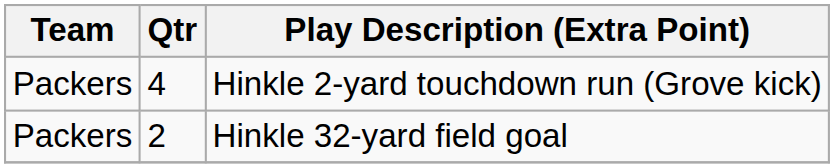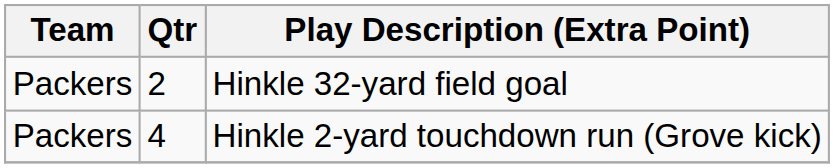 <table class="wikitable">
 <tr>
 <th><strong>Team</strong></th>
 <th><strong>Qtr</strong></th>
 <th><strong>Play Description (Extra Point)</strong></th>
 </tr>
 <tr>
 <td>Packers</td>
+<td>2</td>
+<td>Hinkle 32-yard field goal</td>
+</tr>
+<tr>
+<td>Packers</td>
 <td>4</td>
 <td>Hinkle 2-yard touchdown run (Grove kick)</td>
 </tr>
 <tr>
-<td>Packers</td>
-<td>2</td>
-<td>Hinkle 32-yard field goal</td>
-</tr>
-<tr>
 </tr>
 </table>
